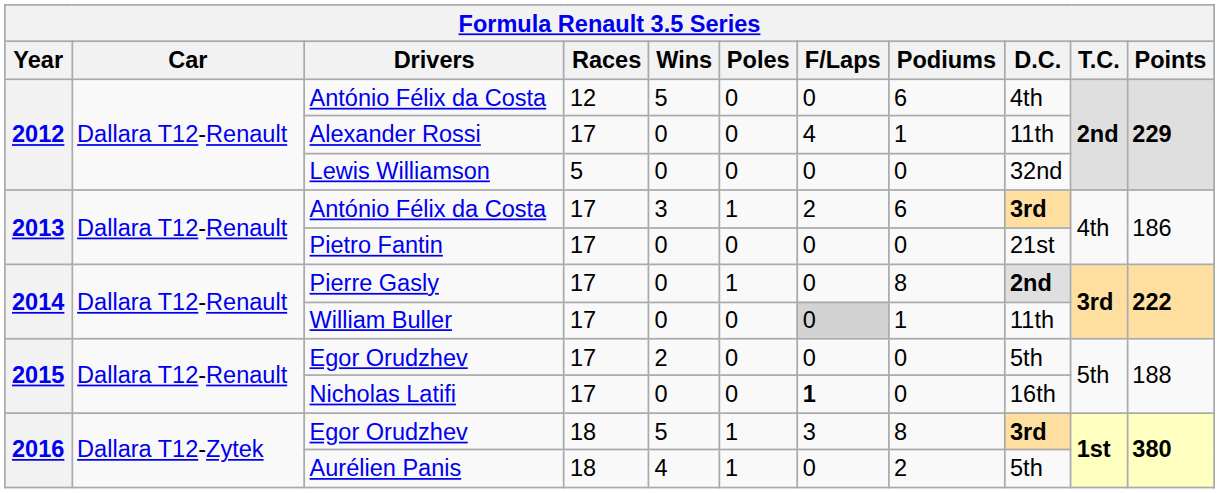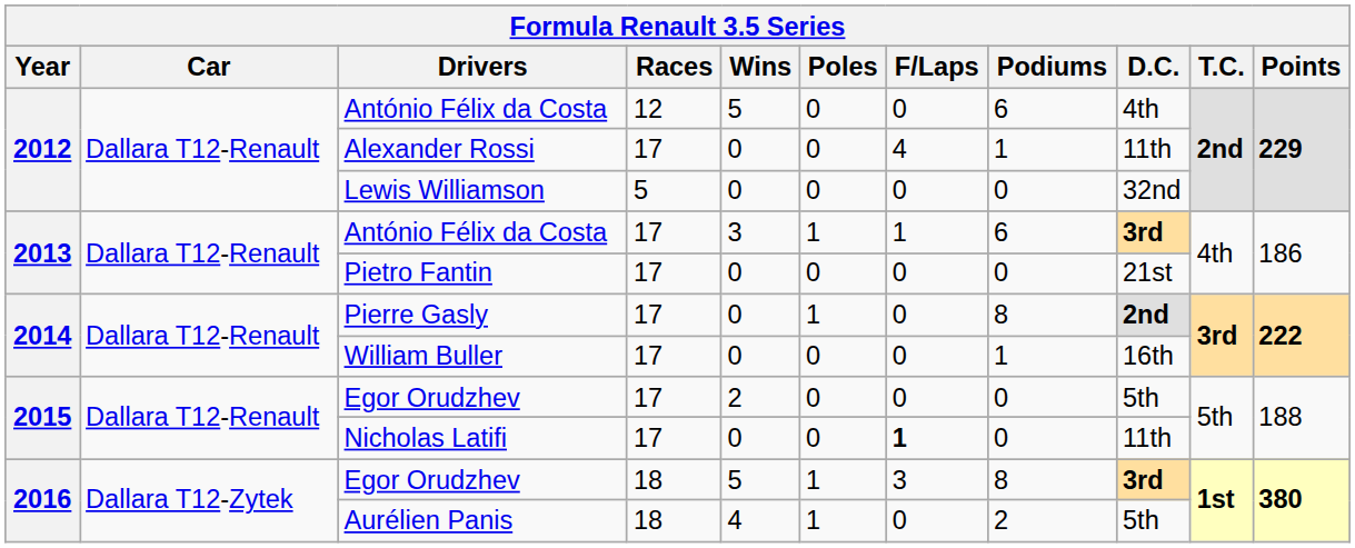 <table class="wikitable" style="font-size:85%; width:700px">
 <tr>
 <th colspan=11><a href='#'>Formula Renault 3.5 Series</a></th>
 </tr>
 <tr>
 <th>Year</th>
 <th>Car</th>
 <th>Drivers</th>
 <th>Races</th>
 <th>Wins</th>
 <th>Poles</th>
 <th>F/Laps</th>
 <th>Podiums</th>
 <th>D.C.</th>
 <th>T.C.</th>
 <th>Points</th>
 </tr>
 <tr>
 <th rowspan=3><a href='#'>2012</a></th>
 <td rowspan=3><a href='#'>Dallara T12</a>-<a href='#'>Renault</a></td>
 <td> <a href='#'>António Félix da Costa</a></td>
 <td>12</td>
 <td>5</td>
 <td>0</td>
 <td>0</td>
 <td>6</td>
 <td>4th</td>
 <td rowspan=3 style="background:#DFDFDF;"><strong>2nd</strong></td>
 <td rowspan=3 style="background:#DFDFDF;"><strong>229</strong></td>
 </tr>
 <tr>
 <td> <a href='#'>Alexander Rossi</a></td>
 <td>17</td>
 <td>0</td>
 <td>0</td>
 <td>4</td>
 <td>1</td>
 <td>11th</td>
 </tr>
 <tr>
 <td> <a href='#'>Lewis Williamson</a></td>
 <td>5</td>
 <td>0</td>
 <td>0</td>
 <td>0</td>
 <td>0</td>
 <td>32nd</td>
 </tr>
 <tr>
 <th rowspan=2><a href='#'>2013</a></th>
 <td rowspan=2><a href='#'>Dallara T12</a>-<a href='#'>Renault</a></td>
 <td> <a href='#'>António Félix da Costa</a></td>
 <td>17</td>
 <td>3</td>
 <td>1</td>
-<td>2</td>
+<td>1</td>
 <td>6</td>
 <td style="background:#ffdf9f;"><strong>3rd</strong></td>
 <td rowspan=2>4th</td>
 <td rowspan=2>186</td>
 </tr>
 <tr>
 <td> <a href='#'>Pietro Fantin</a></td>
 <td>17</td>
 <td>0</td>
 <td>0</td>
 <td>0</td>
 <td>0</td>
 <td>21st</td>
 </tr>
 <tr>
 <th rowspan=2><a href='#'>2014</a></th>
 <td rowspan=2><a href='#'>Dallara T12</a>-<a href='#'>Renault</a></td>
 <td> <a href='#'>Pierre Gasly</a></td>
 <td>17</td>
 <td>0</td>
 <td>1</td>
 <td>0</td>
 <td>8</td>
 <td style="background:#DFDFDF;"><strong>2nd</strong></td>
 <td rowspan=2 style="background:#ffdf9f;"><strong>3rd</strong></td>
 <td rowspan=2 style="background:#ffdf9f;"><strong>222</strong></td>
 </tr>
 <tr>
 <td> <a href='#'>William Buller</a></td>
 <td>17</td>
 <td>0</td>
 <td>0</td>
-<td style="background: lightgrey;">0</td>
+<td>0</td>
 <td>1</td>
-<td>11th</td>
+<td>16th</td>
 </tr>
 <tr>
 <th rowspan=2><a href='#'>2015</a></th>
 <td rowspan=2><a href='#'>Dallara T12</a>-<a href='#'>Renault</a></td>
 <td> <a href='#'>Egor Orudzhev</a></td>
 <td>17</td>
 <td>2</td>
 <td>0</td>
 <td>0</td>
 <td>0</td>
 <td>5th</td>
 <td rowspan=2>5th</td>
 <td rowspan=2>188</td>
 </tr>
 <tr>
 <td> <a href='#'>Nicholas Latifi</a></td>
 <td>17</td>
 <td>0</td>
 <td>0</td>
 <td><strong>1</strong></td>
 <td>0</td>
-<td>16th</td>
+<td>11th</td>
 </tr>
 <tr>
 <th rowspan=2><a href='#'>2016</a></th>
 <td rowspan=2><a href='#'>Dallara T12</a>-<a href='#'>Zytek</a></td>
 <td> <a href='#'>Egor Orudzhev</a></td>
 <td>18</td>
 <td>5</td>
 <td>1</td>
 <td>3</td>
 <td>8</td>
 <td style="background:#ffdf9f;"><strong>3rd</strong></td>
 <td rowspan=2 style="background:#ffffbf;"><strong>1st</strong></td>
 <td rowspan=2 style="background:#ffffbf;"><strong>380</strong></td>
 </tr>
 <tr>
 <td> <a href='#'>Aurélien Panis</a></td>
 <td>18</td>
 <td>4</td>
 <td>1</td>
 <td>0</td>
 <td>2</td>
 <td>5th</td>
 </tr>
 </table>
